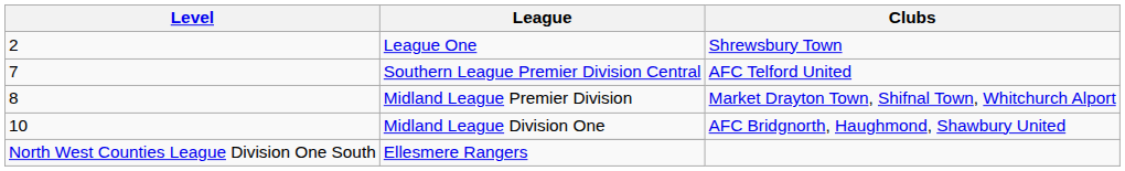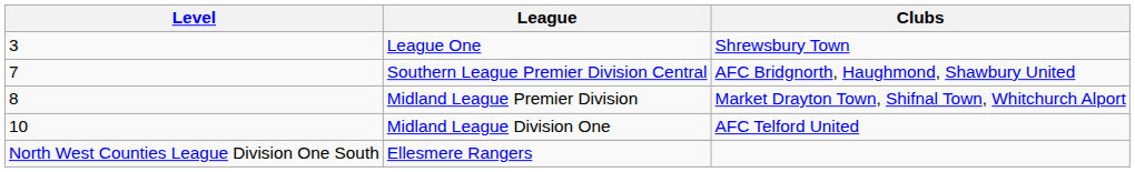 <table class="wikitable sortable">
 <tr>
 <th><a href='#'>Level</a></th>
 <th>League</th>
 <th>Clubs</th>
 </tr>
 <tr>
-<td>2</td>
+<td>3</td>
 <td><a href='#'>League One</a></td>
 <td><a href='#'>Shrewsbury Town</a></td>
 </tr>
 <tr>
 <td>7</td>
 <td><a href='#'>Southern League Premier Division Central</a></td>
-<td><a href='#'>AFC Telford United</a></td>
+<td><a href='#'>AFC Bridgnorth</a>, <a href='#'>Haughmond</a>, <a href='#'>Shawbury United</a></td>
 </tr>
 <tr>
 <td>8</td>
 <td><a href='#'>Midland League</a> Premier Division</td>
 <td><a href='#'>Market Drayton Town</a>, <a href='#'>Shifnal Town</a>, <a href='#'>Whitchurch Alport</a></td>
 </tr>
 <tr>
 <td rowspan=2>10</td>
 <td><a href='#'>Midland League</a> Division One</td>
-<td><a href='#'>AFC Bridgnorth</a>, <a href='#'>Haughmond</a>, <a href='#'>Shawbury United</a></td>
+<td><a href='#'>AFC Telford United</a></td>
 </tr>
 <tr>
 </tr>
 <tr>
 <td><a href='#'>North West Counties League</a> Division One South</td>
 <td><a href='#'>Ellesmere Rangers</a></td>
 </tr>
 </table>
